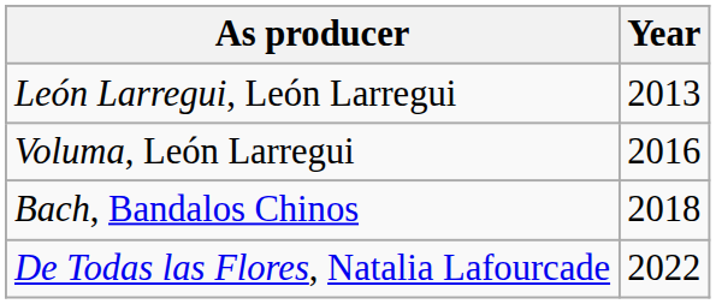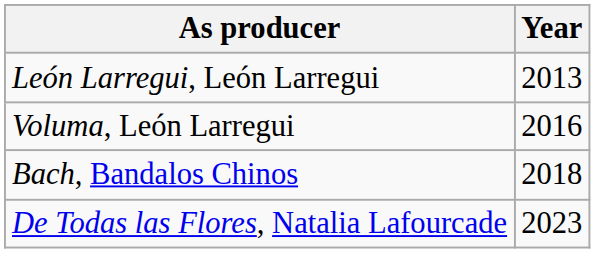 <table class="wikitable">
 <tr>
 <th>As producer</th>
 <th>Year</th>
 </tr>
 <tr>
 <td><em>León Larregui</em>, León Larregui</td>
 <td>2013</td>
 </tr>
 <tr>
 <td><em>Voluma</em>, León Larregui</td>
 <td>2016</td>
 </tr>
 <tr>
 <td><em>Bach</em>, <a href='#'>Bandalos Chinos</a></td>
 <td>2018</td>
 </tr>
 <tr>
 <td><em><a href='#'>De Todas las Flores</a></em>, <a href='#'>Natalia Lafourcade</a></td>
-<td>2022</td>
+<td>2023</td>
 </tr>
 </table>
